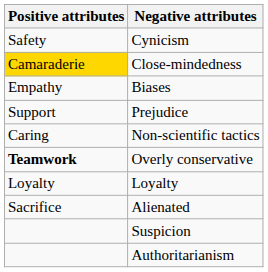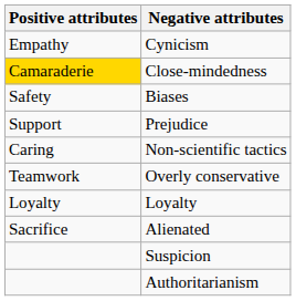 <table class="wikitable">
 <tr>
 <th><strong>Positive attributes</strong></th>
 <th><strong>Negative attributes</strong></th>
 </tr>
 <tr>
-<td>Safety</td>
+<td>Empathy</td>
 <td>Cynicism</td>
 </tr>
 <tr>
 <td style="background: gold;">Camaraderie</td>
 <td>Close-mindedness</td>
 </tr>
 <tr>
-<td>Empathy</td>
+<td>Safety</td>
 <td>Biases</td>
 </tr>
 <tr>
 <td>Support</td>
 <td>Prejudice</td>
 </tr>
 <tr>
 <td>Caring</td>
 <td>Non-scientific tactics</td>
 </tr>
 <tr>
-<td><strong>Teamwork</strong></td>
+<td>Teamwork</td>
 <td>Overly conservative</td>
 </tr>
 <tr>
 <td>Loyalty</td>
 <td>Loyalty</td>
 </tr>
 <tr>
 <td>Sacrifice</td>
 <td>Alienated</td>
 </tr>
 <tr>
 <td></td>
 <td>Suspicion</td>
 </tr>
 <tr>
 <td></td>
 <td>Authoritarianism</td>
 </tr>
 </table>
